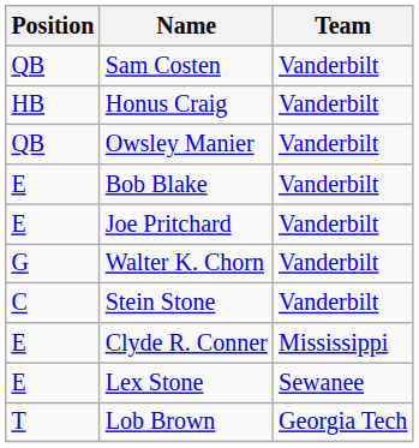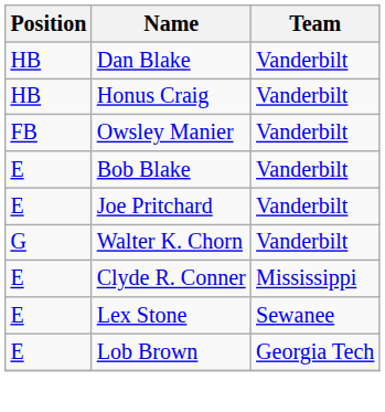 <table class="wikitable" style="font-size: 90%">
 <tr>
 <th>Position</th>
 <th>Name</th>
 <th>Team</th>
 </tr>
 <tr>
-<td><a href='#'>QB</a></td>
-<td><a href='#'>Sam Costen</a></td>
+<td><a href='#'>HB</a></td>
+<td><a href='#'>Dan Blake</a></td>
 <td><a href='#'>Vanderbilt</a></td>
 </tr>
 <tr>
 <td><a href='#'>HB</a></td>
 <td><a href='#'>Honus Craig</a></td>
 <td><a href='#'>Vanderbilt</a></td>
 </tr>
 <tr>
-<td><a href='#'>QB</a></td>
+<td><a href='#'>FB</a></td>
 <td><a href='#'>Owsley Manier</a></td>
 <td><a href='#'>Vanderbilt</a></td>
 </tr>
 <tr>
 <td><a href='#'>E</a></td>
 <td><a href='#'>Bob Blake</a></td>
 <td><a href='#'>Vanderbilt</a></td>
 </tr>
 <tr>
 <td><a href='#'>E</a></td>
 <td><a href='#'>Joe Pritchard</a></td>
 <td><a href='#'>Vanderbilt</a></td>
 </tr>
 <tr>
 <td><a href='#'>G</a></td>
 <td><a href='#'>Walter K. Chorn</a></td>
 <td><a href='#'>Vanderbilt</a></td>
 </tr>
 <tr>
-<td><a href='#'>C</a></td>
-<td><a href='#'>Stein Stone</a></td>
-<td><a href='#'>Vanderbilt</a></td>
-</tr>
-<tr>
 <td><a href='#'>E</a></td>
 <td><a href='#'>Clyde R. Conner</a></td>
 <td><a href='#'>Mississippi</a></td>
 </tr>
 <tr>
 <td><a href='#'>E</a></td>
 <td><a href='#'>Lex Stone</a></td>
 <td><a href='#'>Sewanee</a></td>
 </tr>
 <tr>
-<td><a href='#'>T</a></td>
+<td><a href='#'>E</a></td>
 <td><a href='#'>Lob Brown</a></td>
 <td><a href='#'>Georgia Tech</a></td>
 </tr>
 <tr>
 </tr>
 </table>
